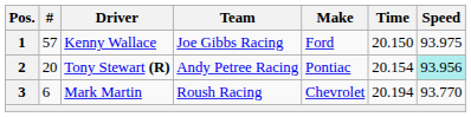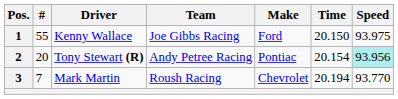 <table class="wikitable" style="font-size:95%">
 <tr>
 <th>Pos.</th>
 <th>#</th>
 <th>Driver</th>
 <th>Team</th>
 <th>Make</th>
 <th>Time</th>
 <th>Speed</th>
 </tr>
 <tr>
 <th>1</th>
-<td>57</td>
+<td>55</td>
 <td><a href='#'>Kenny Wallace</a></td>
 <td><a href='#'>Joe Gibbs Racing</a></td>
 <td><a href='#'>Ford</a></td>
 <td>20.150</td>
 <td>93.975</td>
 </tr>
 <tr>
 <th>2</th>
 <td>20</td>
 <td><a href='#'>Tony Stewart</a> <strong>(R)</strong></td>
 <td><a href='#'>Andy Petree Racing</a></td>
 <td><a href='#'>Pontiac</a></td>
 <td>20.154</td>
 <td style="background: paleturquoise;">93.956</td>
 </tr>
 <tr>
 <th>3</th>
-<td>6</td>
+<td>7</td>
 <td><a href='#'>Mark Martin</a></td>
 <td><a href='#'>Roush Racing</a></td>
 <td><a href='#'>Chevrolet</a></td>
 <td>20.194</td>
 <td>93.770</td>
 </tr>
 <tr>
 <th colspan="7"></th>
 </tr>
 </table>
